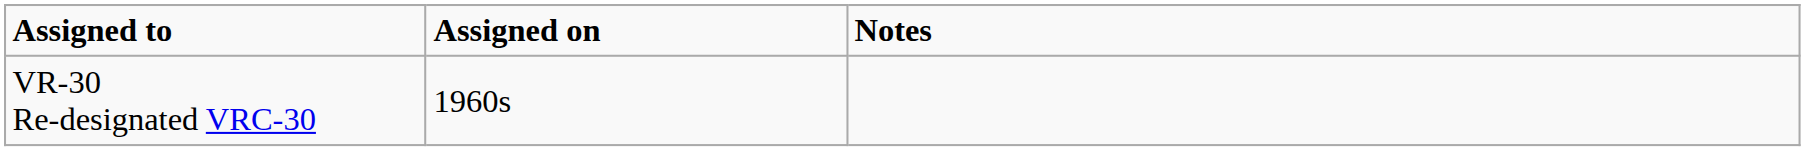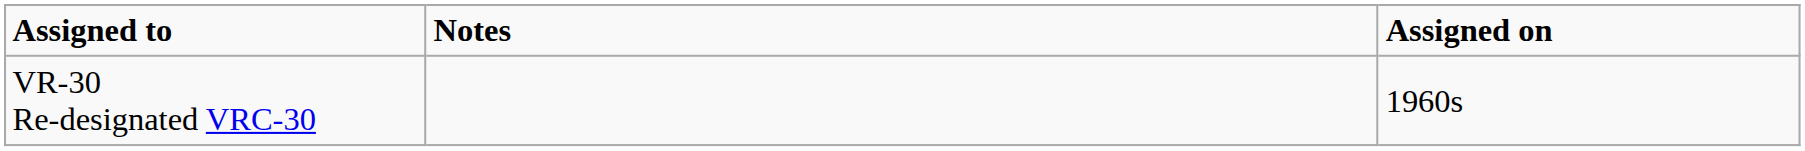 <table class="wikitable" style="width: 70%;">
 <tr>
 <td style="width: 200px;"><strong>Assigned to</strong></td>
+<td><strong>Notes</strong></td>
 <td style="width: 200px;"><strong>Assigned on</strong></td>
-<td><strong>Notes</strong></td>
 </tr>
 <tr>
 <td>VR-30<br>Re-designated <a href='#'>VRC-30</a></td>
+<td></td>
 <td>1960s</td>
-<td></td>
 </tr>
 </table>
